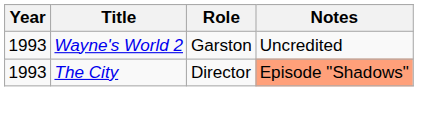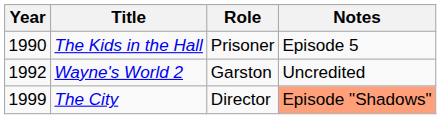 <table class="wikitable">
 <tr>
 <th>Year</th>
 <th>Title</th>
 <th>Role</th>
 <th>Notes</th>
 </tr>
 <tr>
-<td>1993</td>
+<td>1990</td>
+<td><em><a href='#'>The Kids in the Hall</a></em></td>
+<td>Prisoner</td>
+<td>Episode 5</td>
+</tr>
+<tr>
+<td>1992</td>
 <td><em><a href='#'>Wayne's World 2</a></em></td>
 <td>Garston</td>
 <td>Uncredited</td>
 </tr>
 <tr>
-<td>1993</td>
+<td>1999</td>
 <td><em><a href='#'>The City</a></em></td>
 <td>Director</td>
 <td style="background: lightsalmon;">Episode "Shadows"</td>
 </tr>
 </table>
